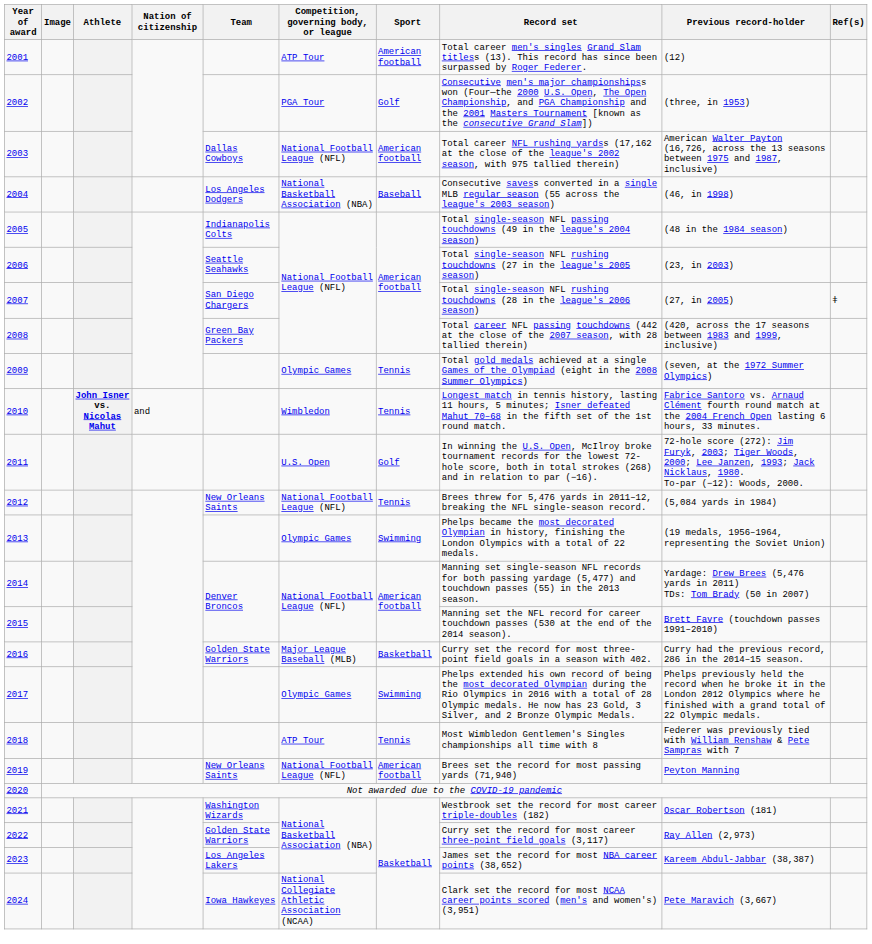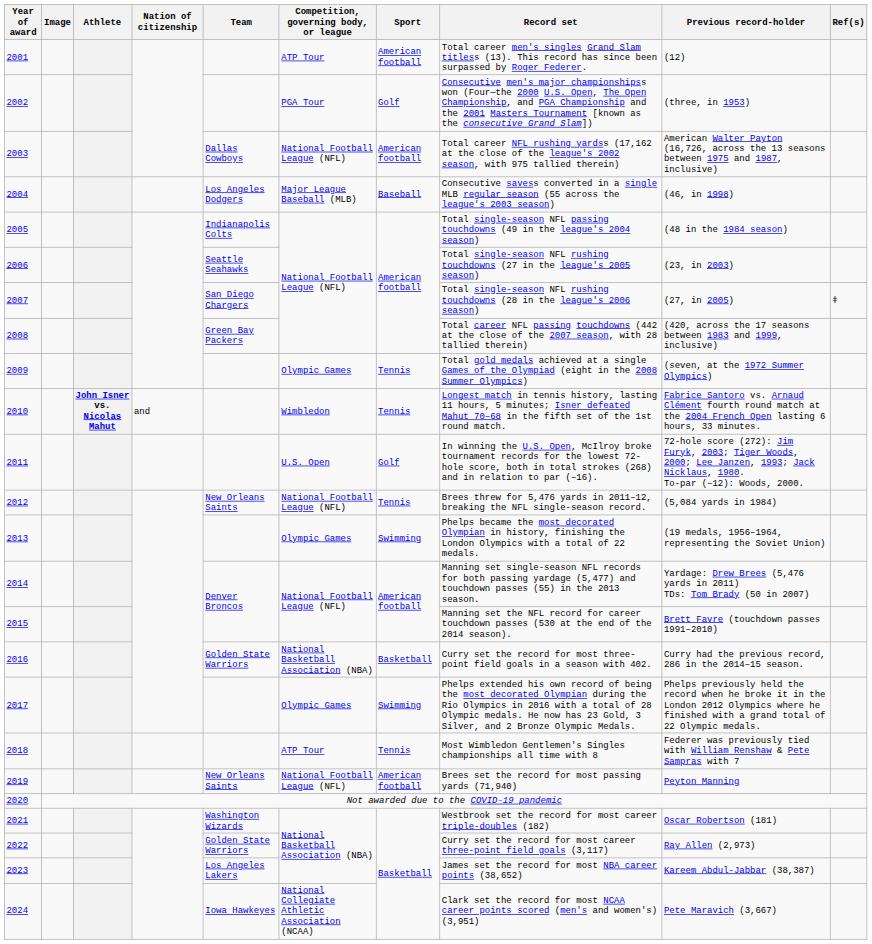 <table class="wikitable sortable plainrowheaders">
 <tr>
 <th scope="col">Year of award</th>
 <th scope="col" class="unsortable">Image</th>
 <th scope="col">Athlete</th>
 <th scope="col">Nation of citizenship</th>
 <th scope="col">Team</th>
 <th scope="col">Competition, governing body, or league</th>
 <th scope="col">Sport</th>
 <th scope="col" class="unsortable">Record set</th>
 <th scope="col">Previous record-holder</th>
 <th scope="col" class="unsortable">Ref(s)</th>
 </tr>
 <tr>
 <td><a href='#'>2001</a></td>
 <td></td>
 <th scope="row"></th>
 <td rowspan=3></td>
 <td></td>
 <td><a href='#'>ATP Tour</a></td>
 <td><a href='#'>American football</a></td>
 <td>Total career <a href='#'>men's singles</a> <a href='#'>Grand Slam titles</a>s (13). This record has since been surpassed by <a href='#'>Roger Federer</a>.</td>
 <td> (12)</td>
 <td></td>
 </tr>
 <tr>
 <td><a href='#'>2002</a></td>
 <td></td>
 <th scope="row"></th>
 <td></td>
 <td><a href='#'>PGA Tour</a></td>
 <td><a href='#'>Golf</a></td>
 <td><a href='#'>Consecutive</a> <a href='#'>men's major championships</a>s won (Four—the <a href='#'>2000</a> <a href='#'>U.S. Open</a>, <a href='#'>The Open Championship</a>, and <a href='#'>PGA Championship</a> and the <a href='#'>2001</a> <a href='#'>Masters Tournament</a> [known as the <em><a href='#'>consecutive Grand Slam</a></em>])</td>
 <td> (three, in <a href='#'>1953</a>)</td>
 <td></td>
 </tr>
 <tr>
 <td><a href='#'>2003</a></td>
 <td></td>
 <th scope="row"></th>
 <td><a href='#'>Dallas Cowboys</a></td>
 <td><a href='#'>National Football League</a> (NFL)</td>
 <td><a href='#'>American football</a></td>
 <td>Total career <a href='#'>NFL rushing yards</a>s (17,162 at the close of the <a href='#'>league's 2002 season</a>, with 975 tallied therein)</td>
 <td>American <a href='#'>Walter Payton</a> (16,726, across the 13 seasons between <a href='#'>1975</a> and <a href='#'>1987</a>, inclusive)</td>
 <td></td>
 </tr>
 <tr>
 <td><a href='#'>2004</a></td>
 <td></td>
 <th scope="row"></th>
 <td></td>
 <td><a href='#'>Los Angeles Dodgers</a></td>
-<td><a href='#'>National Basketball Association</a> (NBA)</td>
+<td><a href='#'>Major League Baseball</a> (MLB)</td>
 <td><a href='#'>Baseball</a></td>
 <td>Consecutive <a href='#'>saves</a>s converted in a <a href='#'>single</a> MLB <a href='#'>regular season</a> (55 across the <a href='#'>league's 2003 season</a>)</td>
 <td> (46, in <a href='#'>1998</a>)</td>
 <td></td>
 </tr>
 <tr>
 <td><a href='#'>2005</a></td>
 <td></td>
 <th scope="row"></th>
 <td rowspan=5></td>
 <td><a href='#'>Indianapolis Colts</a></td>
 <td rowspan=4><a href='#'>National Football League</a> (NFL)</td>
 <td rowspan=4><a href='#'>American football</a></td>
 <td>Total <a href='#'>single-season</a> NFL <a href='#'>passing</a> <a href='#'>touchdowns</a> (49 in the <a href='#'>league's 2004 season</a>)</td>
 <td> (48 in the <a href='#'>1984 season</a>)</td>
 <td></td>
 </tr>
 <tr>
 <td><a href='#'>2006</a></td>
 <td></td>
 <th scope="row"></th>
 <td><a href='#'>Seattle Seahawks</a></td>
 <td>Total <a href='#'>single-season</a> NFL <a href='#'>rushing</a> <a href='#'>touchdowns</a> (27 in the <a href='#'>league's 2005 season</a>)</td>
 <td> (23, in <a href='#'>2003</a>)</td>
 <td></td>
 </tr>
 <tr>
 <td><a href='#'>2007</a></td>
 <td></td>
 <th scope="row"></th>
 <td><a href='#'>San Diego Chargers</a></td>
 <td>Total <a href='#'>single-season</a> NFL <a href='#'>rushing</a> <a href='#'>touchdowns</a> (28 in the <a href='#'>league's 2006 season</a>)</td>
 <td> (27, in <a href='#'>2005</a>)</td>
 <td> ǂ</td>
 </tr>
 <tr>
 <td><a href='#'>2008</a></td>
 <td></td>
 <th scope="row"></th>
 <td><a href='#'>Green Bay Packers</a></td>
 <td>Total <a href='#'>career</a> NFL <a href='#'>passing</a> <a href='#'>touchdowns</a> (442 at the close of the <a href='#'>2007 season</a>, with 28 tallied therein)</td>
 <td> (420, across the 17 seasons between <a href='#'>1983</a> and <a href='#'>1999</a>, inclusive)</td>
 <td></td>
 </tr>
 <tr>
 <td><a href='#'>2009</a></td>
 <td></td>
 <th scope="row"></th>
 <td></td>
 <td><a href='#'>Olympic Games</a></td>
 <td><a href='#'>Tennis</a></td>
 <td>Total <a href='#'>gold medals</a> achieved at a single <a href='#'>Games of the Olympiad</a> (eight in the <a href='#'>2008 Summer Olympics</a>)</td>
 <td> (seven, at the <a href='#'>1972 Summer Olympics</a>)</td>
 <td></td>
 </tr>
 <tr>
 <td><a href='#'>2010</a></td>
 <td></td>
 <th scope="row"><a href='#'>John Isner</a> vs. <a href='#'>Nicolas Mahut</a></th>
 <td> and </td>
 <td></td>
 <td><a href='#'>Wimbledon</a></td>
 <td><a href='#'>Tennis</a></td>
 <td><a href='#'>Longest match</a> in tennis history, lasting 11 hours, 5 minutes; <a href='#'>Isner defeated Mahut 70–68</a> in the fifth set of the 1st round match.</td>
 <td><a href='#'>Fabrice Santoro</a> vs. <a href='#'>Arnaud Clément</a> fourth round match at the <a href='#'>2004 French Open</a> lasting 6 hours, 33 minutes.</td>
 <td></td>
 </tr>
 <tr>
 <td><a href='#'>2011</a></td>
 <td></td>
 <th scope="row"></th>
 <td></td>
 <td></td>
 <td><a href='#'>U.S. Open</a></td>
 <td><a href='#'>Golf</a></td>
 <td>In winning the <a href='#'>U.S. Open</a>, McIlroy broke tournament records for the lowest 72-hole score, both in total strokes (268) and in relation to par (−16).</td>
 <td>72-hole score (272): <a href='#'>Jim Furyk</a>, <a href='#'>2003</a>; <a href='#'>Tiger Woods</a>, <a href='#'>2000</a>; <a href='#'>Lee Janzen</a>, <a href='#'>1993</a>; <a href='#'>Jack Nicklaus</a>, <a href='#'>1980</a>.<br>To-par (−12): Woods, 2000.</td>
 <td></td>
 </tr>
 <tr>
 <td><a href='#'>2012</a></td>
 <td></td>
 <th scope="row"></th>
 <td rowspan=6></td>
 <td><a href='#'>New Orleans Saints</a></td>
 <td><a href='#'>National Football League</a> (NFL)</td>
 <td><a href='#'>Tennis</a></td>
 <td>Brees threw for 5,476 yards in 2011–12, breaking the NFL single-season record.</td>
 <td> (5,084 yards in 1984)</td>
 <td></td>
 </tr>
 <tr>
 <td><a href='#'>2013</a></td>
 <td></td>
 <th scope="row"> </th>
 <td></td>
 <td><a href='#'>Olympic Games</a></td>
 <td><a href='#'>Swimming</a></td>
 <td>Phelps became the <a href='#'>most decorated Olympian</a> in history, finishing the London Olympics with a total of 22 medals.</td>
 <td> (19 medals, 1956–1964, representing the Soviet Union)</td>
 <td></td>
 </tr>
 <tr>
 <td><a href='#'>2014</a></td>
 <td></td>
 <th scope="row"> </th>
 <td rowspan=2><a href='#'>Denver Broncos</a></td>
 <td rowspan=2><a href='#'>National Football League</a> (NFL)</td>
 <td rowspan=2><a href='#'>American football</a></td>
 <td>Manning set single-season NFL records for both passing yardage (5,477) and touchdown passes (55) in the 2013 season.</td>
 <td>Yardage: <a href='#'>Drew Brees</a> (5,476 yards in 2011)<br>TDs: <a href='#'>Tom Brady</a> (50 in 2007)</td>
 <td></td>
 </tr>
 <tr>
 <td><a href='#'>2015</a></td>
 <td></td>
 <th scope="row"> </th>
 <td>Manning set the NFL record for career touchdown passes (530 at the end of the 2014 season).</td>
 <td><a href='#'>Brett Favre</a> (touchdown passes 1991–2010)</td>
 <td></td>
 </tr>
 <tr>
 <td><a href='#'>2016</a></td>
 <td></td>
 <th scope="row"></th>
 <td><a href='#'>Golden State Warriors</a></td>
-<td><a href='#'>Major League Baseball</a> (MLB)</td>
+<td><a href='#'>National Basketball Association</a> (NBA)</td>
 <td><a href='#'>Basketball</a></td>
 <td>Curry set the record for most three-point field goals in a season with 402.</td>
 <td>Curry had the previous record, 286 in the 2014–15 season.</td>
 <td></td>
 </tr>
 <tr>
 <td><a href='#'>2017</a></td>
 <td></td>
 <th scope="row"> </th>
 <td></td>
 <td><a href='#'>Olympic Games</a></td>
 <td><a href='#'>Swimming</a></td>
 <td>Phelps extended his own record of being the <a href='#'>most decorated Olympian</a> during the Rio Olympics in 2016 with a total of 28 Olympic medals.  He now has 23 Gold, 3 Silver, and 2 Bronze Olympic Medals.</td>
 <td>Phelps previously held the record when he broke it in the London 2012 Olympics where he finished with a grand total of 22 Olympic medals.</td>
 <td></td>
 </tr>
 <tr>
 <td><a href='#'>2018</a></td>
 <td></td>
 <th scope="row"></th>
 <td></td>
 <td></td>
 <td><a href='#'>ATP Tour</a></td>
 <td><a href='#'>Tennis</a></td>
 <td>Most Wimbledon Gentlemen's Singles championships all time with 8</td>
 <td>Federer was previously tied with <a href='#'>William Renshaw</a> & <a href='#'>Pete Sampras</a> with 7</td>
 <td></td>
 </tr>
 <tr>
 <td><a href='#'>2019</a></td>
 <td></td>
 <th scope="row"> </th>
 <td></td>
 <td><a href='#'>New Orleans Saints</a></td>
 <td><a href='#'>National Football League</a> (NFL)</td>
 <td><a href='#'>American football</a></td>
 <td>Brees set the record for most passing yards (71,940)</td>
 <td><a href='#'>Peyton Manning</a></td>
 <td></td>
 </tr>
 <tr>
 <td><a href='#'>2020</a></td>
 <td colspan=9 align=center><em>Not awarded due to the <a href='#'>COVID-19 pandemic</a></em></td>
 </tr>
 <tr>
 <td><a href='#'>2021</a></td>
 <td></td>
 <th scope="row"></th>
 <td rowspan=4></td>
 <td><a href='#'>Washington Wizards</a></td>
 <td rowspan=3><a href='#'>National Basketball Association</a> (NBA)</td>
 <td rowspan=4><a href='#'>Basketball</a></td>
 <td>Westbrook set the record for most career <a href='#'>triple-doubles</a> (182)</td>
 <td><a href='#'>Oscar Robertson</a> (181)</td>
 <td></td>
 </tr>
 <tr>
 <td><a href='#'>2022</a></td>
 <td></td>
 <th scope="row"> </th>
 <td><a href='#'>Golden State Warriors</a></td>
 <td>Curry set the record for most career <a href='#'>three-point field goals</a> (3,117)</td>
 <td><a href='#'>Ray Allen</a> (2,973)</td>
 <td></td>
 </tr>
 <tr>
 <td><a href='#'>2023</a></td>
 <td></td>
 <th scope="row"></th>
 <td><a href='#'>Los Angeles Lakers</a></td>
 <td>James set the record for most <a href='#'>NBA career points</a> (38,652)</td>
 <td><a href='#'>Kareem Abdul-Jabbar</a> (38,387)</td>
 <td></td>
 </tr>
 <tr>
 <td><a href='#'>2024</a></td>
 <td></td>
 <th scope="row"></th>
 <td><a href='#'>Iowa Hawkeyes</a></td>
 <td><a href='#'>National Collegiate Athletic Association</a> (NCAA)</td>
 <td>Clark set the record for most <a href='#'>NCAA career points scored</a> (<a href='#'>men's</a> and women's) (3,951)</td>
 <td><a href='#'>Pete Maravich</a> (3,667)</td>
 <td></td>
 </tr>
 </table>
